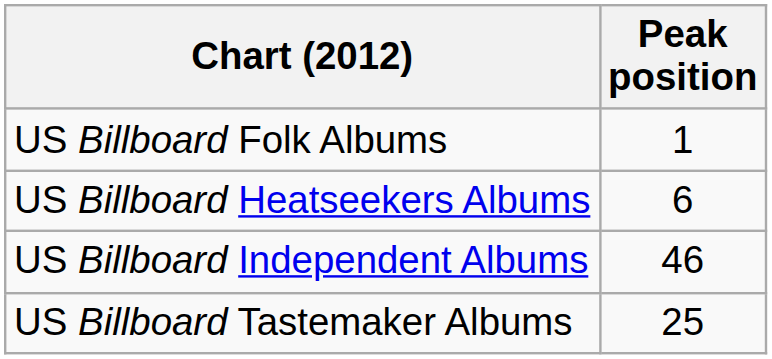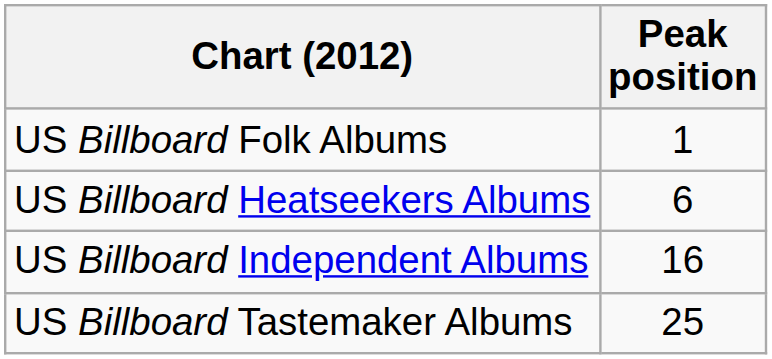 <table class="wikitable">
 <tr>
 <th>Chart (2012)</th>
 <th>Peak<br>position</th>
 </tr>
 <tr>
 <td>US <em>Billboard</em> Folk Albums</td>
 <td style="text-align:center;">1</td>
 </tr>
 <tr>
 <td>US <em>Billboard</em> <a href='#'>Heatseekers Albums</a></td>
 <td style="text-align:center;">6</td>
 </tr>
 <tr>
 <td>US <em>Billboard</em> <a href='#'>Independent Albums</a></td>
-<td style="text-align:center;">46</td>
+<td style="text-align:center;">16</td>
 </tr>
 <tr>
 <td>US <em>Billboard</em> Tastemaker Albums</td>
 <td style="text-align:center;">25</td>
 </tr>
 </table>
